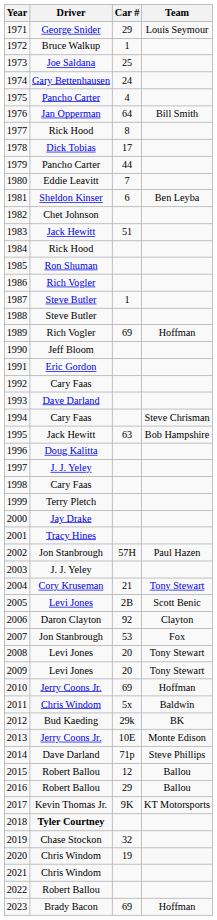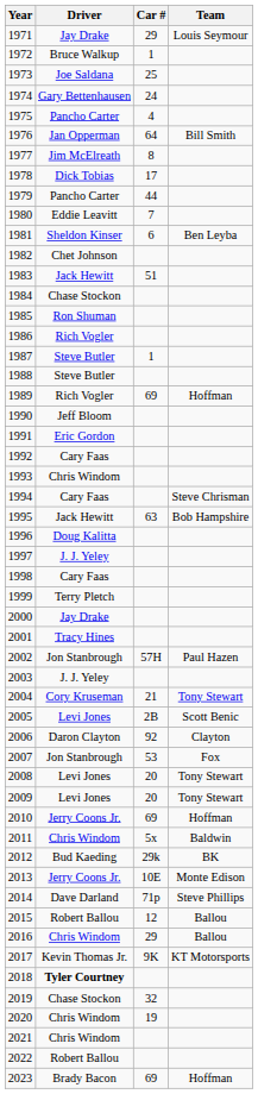 <table class="wikitable" style="text-align:center; font-size:90%">
 <tr>
 <th>Year</th>
 <th>Driver</th>
 <th>Car #</th>
 <th>Team</th>
 </tr>
 <tr>
 <td>1971</td>
-<td><a href='#'>George Snider</a></td>
+<td><a href='#'>Jay Drake</a></td>
 <td align=center>29</td>
 <td>Louis Seymour</td>
 </tr>
 <tr>
 <td>1972</td>
 <td>Bruce Walkup</td>
 <td align=center>1</td>
 <td></td>
 </tr>
 <tr>
 <td>1973</td>
 <td><a href='#'>Joe Saldana</a></td>
 <td align=center>25</td>
 <td></td>
 </tr>
 <tr>
 <td>1974</td>
 <td><a href='#'>Gary Bettenhausen</a></td>
 <td align=center>24</td>
 <td></td>
 </tr>
 <tr>
 <td>1975</td>
 <td><a href='#'>Pancho Carter</a></td>
 <td align=center>4</td>
 <td></td>
 </tr>
 <tr>
 <td>1976</td>
 <td><a href='#'>Jan Opperman</a></td>
 <td align=center>64</td>
 <td>Bill Smith</td>
 </tr>
 <tr>
 <td>1977</td>
-<td>Rick Hood</td>
+<td><a href='#'>Jim McElreath</a></td>
 <td align=center>8</td>
 <td></td>
 </tr>
 <tr>
 <td>1978</td>
 <td><a href='#'>Dick Tobias</a></td>
 <td align=center>17</td>
 <td></td>
 </tr>
 <tr>
 <td>1979</td>
 <td>Pancho Carter</td>
 <td align=center>44</td>
 <td></td>
 </tr>
 <tr>
 <td>1980</td>
 <td>Eddie Leavitt</td>
 <td align=center>7</td>
 <td></td>
 </tr>
 <tr>
 <td>1981</td>
 <td><a href='#'>Sheldon Kinser</a></td>
 <td align=center>6</td>
 <td>Ben Leyba</td>
 </tr>
 <tr>
 <td>1982</td>
 <td>Chet Johnson</td>
 <td align=center></td>
 <td></td>
 </tr>
 <tr>
 <td>1983</td>
 <td><a href='#'>Jack Hewitt</a></td>
 <td align=center>51</td>
 <td></td>
 </tr>
 <tr>
 <td>1984</td>
-<td>Rick Hood</td>
+<td>Chase Stockon</td>
 <td align=center></td>
 <td></td>
 </tr>
 <tr>
 <td>1985</td>
 <td><a href='#'>Ron Shuman</a></td>
 <td align=center></td>
 <td></td>
 </tr>
 <tr>
 <td>1986</td>
 <td><a href='#'>Rich Vogler</a></td>
 <td align=center></td>
 <td></td>
 </tr>
 <tr>
 <td>1987</td>
 <td><a href='#'>Steve Butler</a></td>
 <td align=center>1</td>
 <td></td>
 </tr>
 <tr>
 <td>1988</td>
 <td>Steve Butler</td>
 <td align=center></td>
 <td></td>
 </tr>
 <tr>
 <td>1989</td>
 <td>Rich Vogler</td>
 <td align=center>69</td>
 <td>Hoffman</td>
 </tr>
 <tr>
 <td>1990</td>
 <td>Jeff Bloom</td>
 <td align=center></td>
 <td></td>
 </tr>
 <tr>
 <td>1991</td>
 <td><a href='#'>Eric Gordon</a></td>
 <td align=center></td>
 <td></td>
 </tr>
 <tr>
 <td>1992</td>
 <td>Cary Faas</td>
 <td align=center></td>
 <td></td>
 </tr>
 <tr>
 <td>1993</td>
-<td><a href='#'>Dave Darland</a></td>
+<td>Chris Windom</td>
 <td align=center></td>
 <td></td>
 </tr>
 <tr>
 <td>1994</td>
 <td>Cary Faas</td>
 <td align=center></td>
 <td>Steve Chrisman</td>
 </tr>
 <tr>
 <td>1995</td>
 <td>Jack Hewitt</td>
 <td align=center>63</td>
 <td>Bob Hampshire</td>
 </tr>
 <tr>
 <td>1996</td>
 <td><a href='#'>Doug Kalitta</a></td>
 <td align=center></td>
 <td></td>
 </tr>
 <tr>
 <td>1997</td>
 <td><a href='#'>J. J. Yeley</a></td>
 <td align=center></td>
 <td></td>
 </tr>
 <tr>
 <td>1998</td>
 <td>Cary Faas</td>
 <td align=center></td>
 <td></td>
 </tr>
 <tr>
 <td>1999</td>
 <td>Terry Pletch</td>
 <td align=center></td>
 <td></td>
 </tr>
 <tr>
 <td>2000</td>
 <td><a href='#'>Jay Drake</a></td>
 <td align=center></td>
 <td></td>
 </tr>
 <tr>
 <td>2001</td>
 <td><a href='#'>Tracy Hines</a></td>
 <td align=center></td>
 <td></td>
 </tr>
 <tr>
 <td>2002</td>
 <td>Jon Stanbrough</td>
 <td align=center>57H</td>
 <td>Paul Hazen</td>
 </tr>
 <tr>
 <td>2003</td>
 <td>J. J. Yeley</td>
 <td align=center></td>
 <td></td>
 </tr>
 <tr>
 <td>2004</td>
 <td><a href='#'>Cory Kruseman</a></td>
 <td align=center>21</td>
 <td><a href='#'>Tony Stewart</a></td>
 </tr>
 <tr>
 <td>2005</td>
 <td><a href='#'>Levi Jones</a></td>
 <td align=center>2B</td>
 <td>Scott Benic</td>
 </tr>
 <tr>
 <td>2006</td>
 <td>Daron Clayton</td>
 <td align=center>92</td>
 <td>Clayton</td>
 </tr>
 <tr>
 <td>2007</td>
 <td>Jon Stanbrough</td>
 <td align=center>53</td>
 <td>Fox</td>
 </tr>
 <tr>
 <td>2008</td>
 <td>Levi Jones</td>
 <td align=center>20</td>
 <td>Tony Stewart</td>
 </tr>
 <tr>
 <td>2009</td>
 <td>Levi Jones</td>
 <td align=center>20</td>
 <td>Tony Stewart</td>
 </tr>
 <tr>
 <td>2010</td>
 <td><a href='#'>Jerry Coons Jr.</a></td>
 <td align=center>69</td>
 <td>Hoffman</td>
 </tr>
 <tr>
 <td>2011</td>
 <td><a href='#'>Chris Windom</a></td>
 <td align=center>5x</td>
 <td>Baldwin</td>
 </tr>
 <tr>
 <td>2012</td>
 <td>Bud Kaeding</td>
 <td align=center>29k</td>
 <td>BK</td>
 </tr>
 <tr>
 <td>2013</td>
 <td><a href='#'>Jerry Coons Jr.</a></td>
 <td align=center>10E</td>
 <td>Monte Edison</td>
 </tr>
 <tr>
 <td>2014</td>
 <td>Dave Darland</td>
 <td align=center>71p</td>
 <td>Steve Phillips</td>
 </tr>
 <tr>
 <td>2015</td>
 <td>Robert Ballou</td>
 <td align=center>12</td>
 <td>Ballou</td>
 </tr>
 <tr>
 <td>2016</td>
-<td>Robert Ballou</td>
+<td><a href='#'>Chris Windom</a></td>
 <td align=center>29</td>
 <td>Ballou</td>
 </tr>
 <tr>
 <td>2017</td>
 <td>Kevin Thomas Jr.</td>
 <td align=center>9K</td>
 <td>KT Motorsports</td>
 </tr>
 <tr>
 <td>2018</td>
 <td><strong>Tyler Courtney</strong></td>
 <td align=center></td>
 <td></td>
 </tr>
 <tr>
 <td>2019</td>
 <td>Chase Stockon</td>
 <td align=center>32</td>
 <td></td>
 </tr>
 <tr>
 <td>2020</td>
 <td>Chris Windom</td>
 <td align=center>19</td>
 <td></td>
 </tr>
 <tr>
 <td>2021</td>
 <td>Chris Windom</td>
 <td align=center></td>
 <td></td>
 </tr>
 <tr>
 <td>2022</td>
 <td>Robert Ballou</td>
 <td align=center></td>
 <td></td>
 </tr>
 <tr>
 <td>2023</td>
 <td>Brady Bacon</td>
 <td align=center>69</td>
 <td>Hoffman</td>
 </tr>
 </table>
